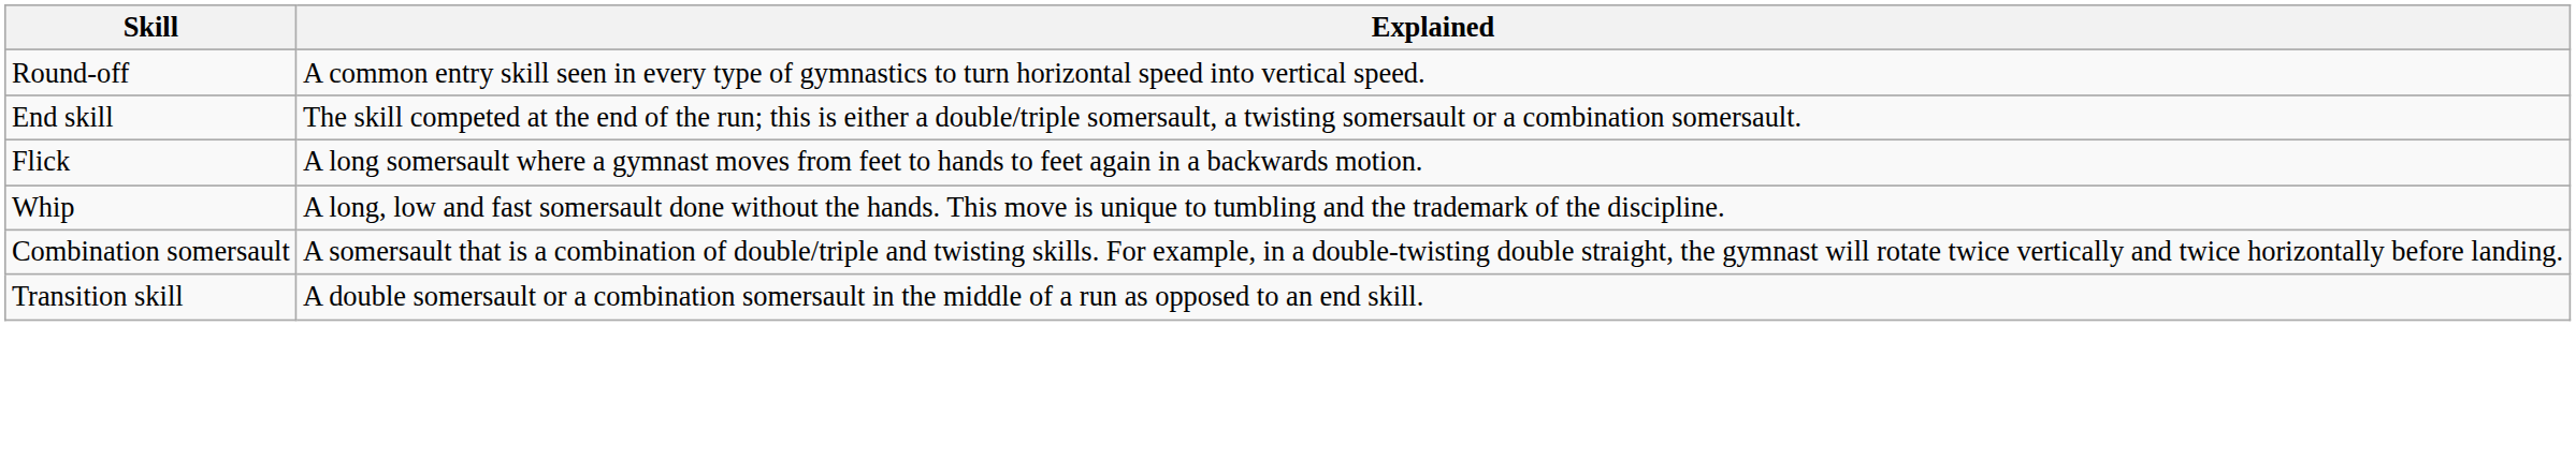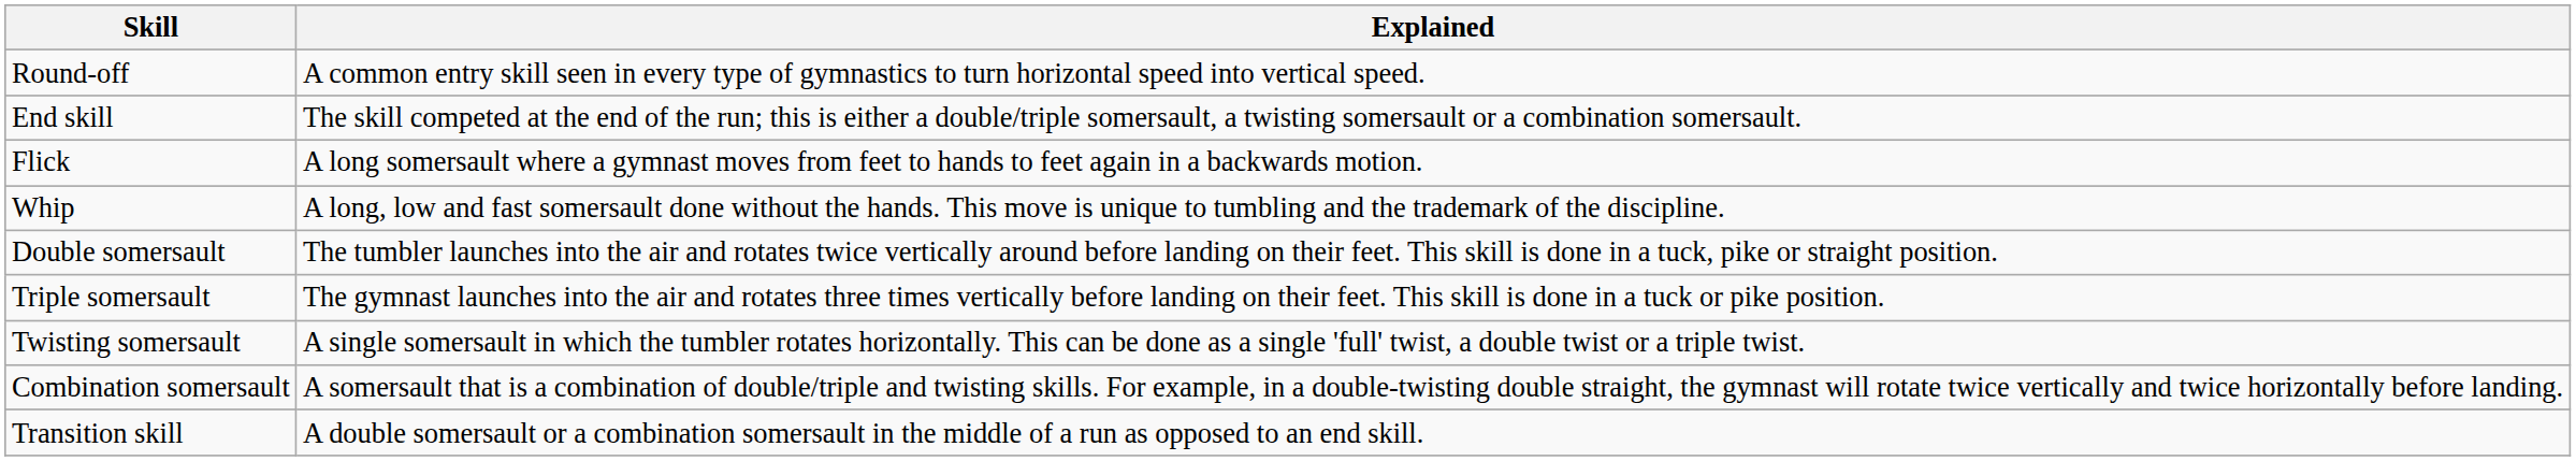 <table class="wikitable">
 <tr>
 <th>Skill</th>
 <th>Explained</th>
 </tr>
 <tr>
 <td>Round-off</td>
 <td>A common entry skill seen in every type of gymnastics to turn horizontal speed into vertical speed.</td>
 </tr>
 <tr>
 <td>End skill</td>
 <td>The skill competed at the end of the run; this is either a double/triple somersault, a twisting somersault or a combination somersault.</td>
 </tr>
 <tr>
 <td>Flick</td>
 <td>A long somersault where a gymnast moves from feet to hands to feet again in a backwards motion.</td>
 </tr>
 <tr>
 <td>Whip</td>
 <td>A long, low and fast somersault done without the hands. This move is unique to tumbling and the trademark of the discipline.</td>
 </tr>
 <tr>
+<td>Double somersault</td>
+<td>The tumbler launches into the air and rotates twice vertically around before landing on their feet. This skill is done in a tuck, pike or straight position.</td>
+</tr>
+<tr>
+<td>Triple somersault</td>
+<td>The gymnast launches into the air and rotates three times vertically before landing on their feet. This skill is done in a tuck or pike position.</td>
+</tr>
+<tr>
+<td>Twisting somersault</td>
+<td>A single somersault in which the tumbler rotates horizontally. This can be done as a single 'full' twist, a double twist or a triple twist.</td>
+</tr>
+<tr>
 <td>Combination somersault</td>
 <td>A somersault that is a combination of double/triple and twisting skills. For example, in a double-twisting double straight, the gymnast will rotate twice vertically and twice horizontally before landing.</td>
 </tr>
 <tr>
 <td>Transition skill</td>
 <td>A double somersault or a combination somersault in the middle of a run as opposed to an end skill.</td>
 </tr>
 </table>
